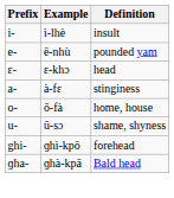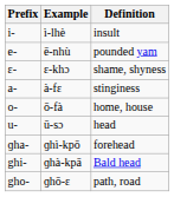 <table class="wikitable">
 <tr>
 <th>Prefix</th>
 <th>Example</th>
 <th>Definition</th>
 </tr>
 <tr>
 <td>i-</td>
 <td>ì-lhè</td>
 <td>insult</td>
 </tr>
 <tr>
 <td>e-</td>
 <td>ē-nhù</td>
 <td>pounded <a href='#'>yam</a></td>
 </tr>
 <tr>
 <td>ɛ-</td>
 <td>ɛ-khɔ</td>
-<td>head</td>
+<td>shame, shyness</td>
 </tr>
 <tr>
 <td>a-</td>
 <td>à-fɛ</td>
 <td>stinginess</td>
 </tr>
 <tr>
 <td>o-</td>
 <td>ō-fà</td>
 <td>home, house</td>
 </tr>
 <tr>
 <td>u-</td>
 <td>ū-sɔ</td>
-<td>shame, shyness</td>
+<td>head</td>
 </tr>
 <tr>
-<td>ghi-</td>
+<td>ɡha-</td>
 <td>ɡhì-kpō</td>
 <td>forehead</td>
 </tr>
 <tr>
-<td>ɡha-</td>
+<td>ghi-</td>
 <td>ɡhà-kpā</td>
 <td><a href='#'>Bald head</a></td>
 </tr>
+<tr>
+<td>gho-</td>
+<td>ɡhō-ɛ</td>
+<td>path, road</td>
+</tr>
 </table>
